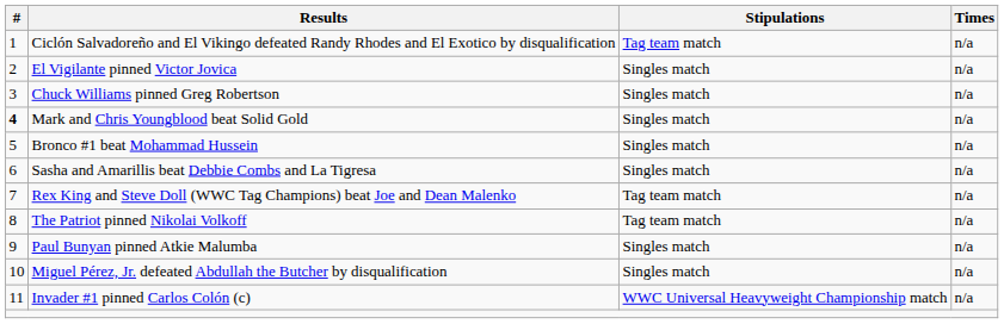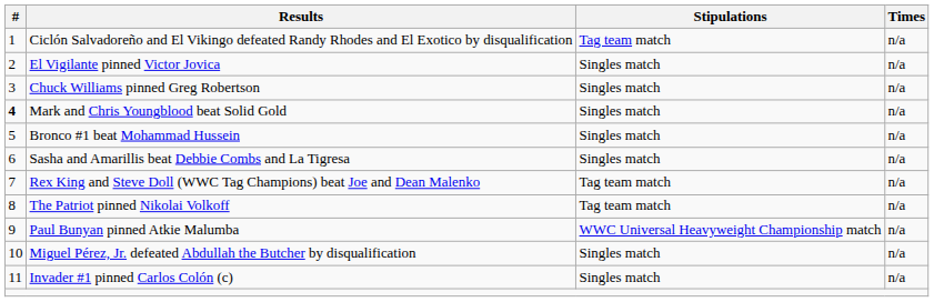 <table style="font-size: 85%" class="wikitable sortable">
 <tr>
 <th><strong>#</strong></th>
 <th><strong>Results</strong></th>
 <th><strong>Stipulations</strong></th>
 <th><strong>Times</strong></th>
 </tr>
 <tr>
 <td>1</td>
 <td>Ciclón Salvadoreño and El Vikingo defeated Randy Rhodes and El Exotico by disqualification</td>
 <td><a href='#'>Tag team</a> match</td>
 <td>n/a</td>
 </tr>
 <tr>
 <td>2</td>
 <td><a href='#'>El Vigilante</a> pinned <a href='#'>Victor Jovica</a></td>
 <td>Singles match</td>
 <td>n/a</td>
 </tr>
 <tr>
 <td>3</td>
 <td><a href='#'>Chuck Williams</a> pinned Greg Robertson</td>
 <td>Singles match</td>
 <td>n/a</td>
 </tr>
 <tr>
 <td><strong>4</strong></td>
 <td>Mark and <a href='#'>Chris Youngblood</a> beat Solid Gold</td>
 <td>Singles match</td>
 <td>n/a</td>
 </tr>
 <tr>
 <td>5</td>
 <td>Bronco #1 beat <a href='#'>Mohammad Hussein</a></td>
 <td>Singles match</td>
 <td>n/a</td>
 </tr>
 <tr>
 <td>6</td>
 <td>Sasha and Amarillis beat <a href='#'>Debbie Combs</a> and La Tigresa</td>
 <td>Singles match</td>
 <td>n/a</td>
 </tr>
 <tr>
 <td>7</td>
 <td><a href='#'>Rex King</a> and <a href='#'>Steve Doll</a> (WWC Tag Champions) beat <a href='#'>Joe</a> and <a href='#'>Dean Malenko</a></td>
 <td>Tag team match</td>
 <td>n/a</td>
 </tr>
 <tr>
 <td>8</td>
 <td><a href='#'>The Patriot</a> pinned <a href='#'>Nikolai Volkoff</a></td>
 <td>Tag team match</td>
 <td>n/a</td>
 </tr>
 <tr>
 <td>9</td>
 <td><a href='#'>Paul Bunyan</a> pinned Atkie Malumba</td>
-<td>Singles match</td>
+<td><a href='#'>WWC Universal Heavyweight Championship</a> match</td>
 <td>n/a</td>
 </tr>
 <tr>
 <td>10</td>
 <td><a href='#'>Miguel Pérez, Jr.</a> defeated <a href='#'>Abdullah the Butcher</a> by disqualification</td>
 <td>Singles match</td>
 <td>n/a</td>
 </tr>
 <tr>
 <td>11</td>
 <td><a href='#'>Invader #1</a> pinned <a href='#'>Carlos Colón</a> (c)</td>
-<td><a href='#'>WWC Universal Heavyweight Championship</a> match</td>
+<td>Singles match</td>
 <td>n/a</td>
 </tr>
 <tr>
 <td colspan=4></td>
 </tr>
 </table>
